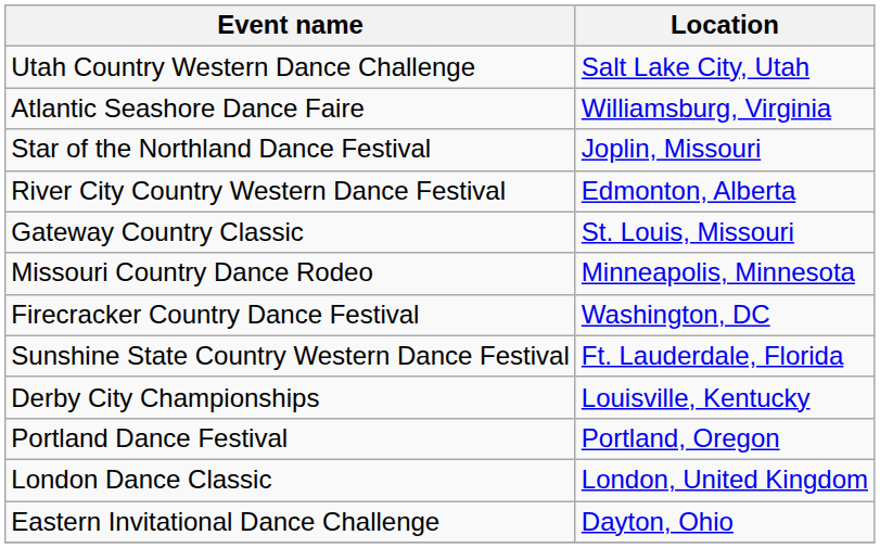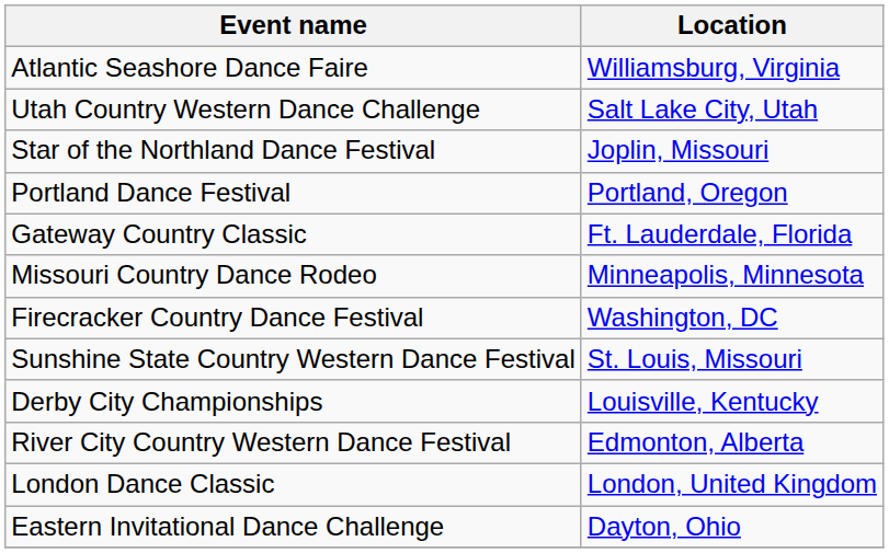 <table class="wikitable">
 <tr>
 <th>Event name</th>
 <th>Location</th>
 </tr>
 <tr>
+<td>Atlantic Seashore Dance Faire</td>
+<td><a href='#'>Williamsburg, Virginia</a></td>
+</tr>
+<tr>
 <td>Utah Country Western Dance Challenge</td>
 <td><a href='#'>Salt Lake City, Utah</a></td>
-</tr>
-<tr>
-<td>Atlantic Seashore Dance Faire</td>
-<td><a href='#'>Williamsburg, Virginia</a></td>
 </tr>
 <tr>
 <td>Star of the Northland Dance Festival</td>
 <td><a href='#'>Joplin, Missouri</a></td>
 </tr>
 <tr>
-<td>River City Country Western Dance Festival</td>
-<td><a href='#'>Edmonton, Alberta</a></td>
+<td>Portland Dance Festival</td>
+<td><a href='#'>Portland, Oregon</a></td>
 </tr>
 <tr>
 <td>Gateway Country Classic</td>
-<td><a href='#'>St. Louis, Missouri</a></td>
+<td><a href='#'>Ft. Lauderdale, Florida</a></td>
 </tr>
 <tr>
 <td>Missouri Country Dance Rodeo</td>
 <td><a href='#'>Minneapolis, Minnesota</a></td>
 </tr>
 <tr>
 <td>Firecracker Country Dance Festival</td>
 <td><a href='#'>Washington, DC</a></td>
 </tr>
 <tr>
 <td>Sunshine State Country Western Dance Festival</td>
-<td><a href='#'>Ft. Lauderdale, Florida</a></td>
+<td><a href='#'>St. Louis, Missouri</a></td>
 </tr>
 <tr>
 <td>Derby City Championships</td>
 <td><a href='#'>Louisville, Kentucky</a></td>
 </tr>
 <tr>
-<td>Portland Dance Festival</td>
-<td><a href='#'>Portland, Oregon</a></td>
+<td>River City Country Western Dance Festival</td>
+<td><a href='#'>Edmonton, Alberta</a></td>
 </tr>
 <tr>
 <td>London Dance Classic</td>
 <td><a href='#'>London, United Kingdom</a></td>
 </tr>
 <tr>
 <td>Eastern Invitational Dance Challenge</td>
 <td><a href='#'>Dayton, Ohio</a></td>
 </tr>
 <tr>
 </tr>
 </table>
